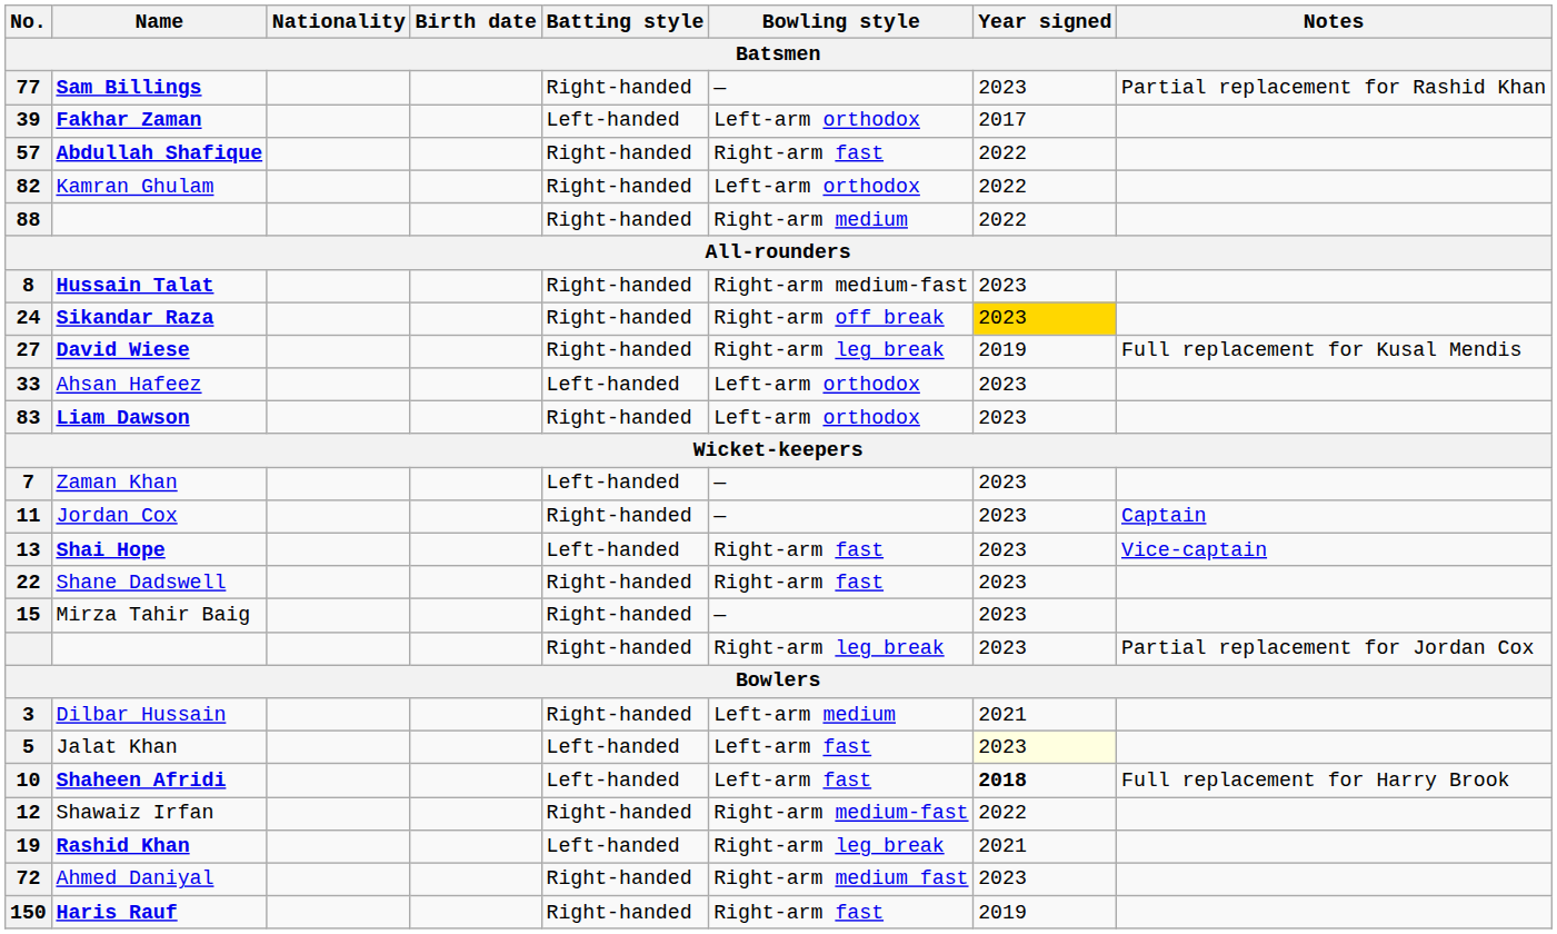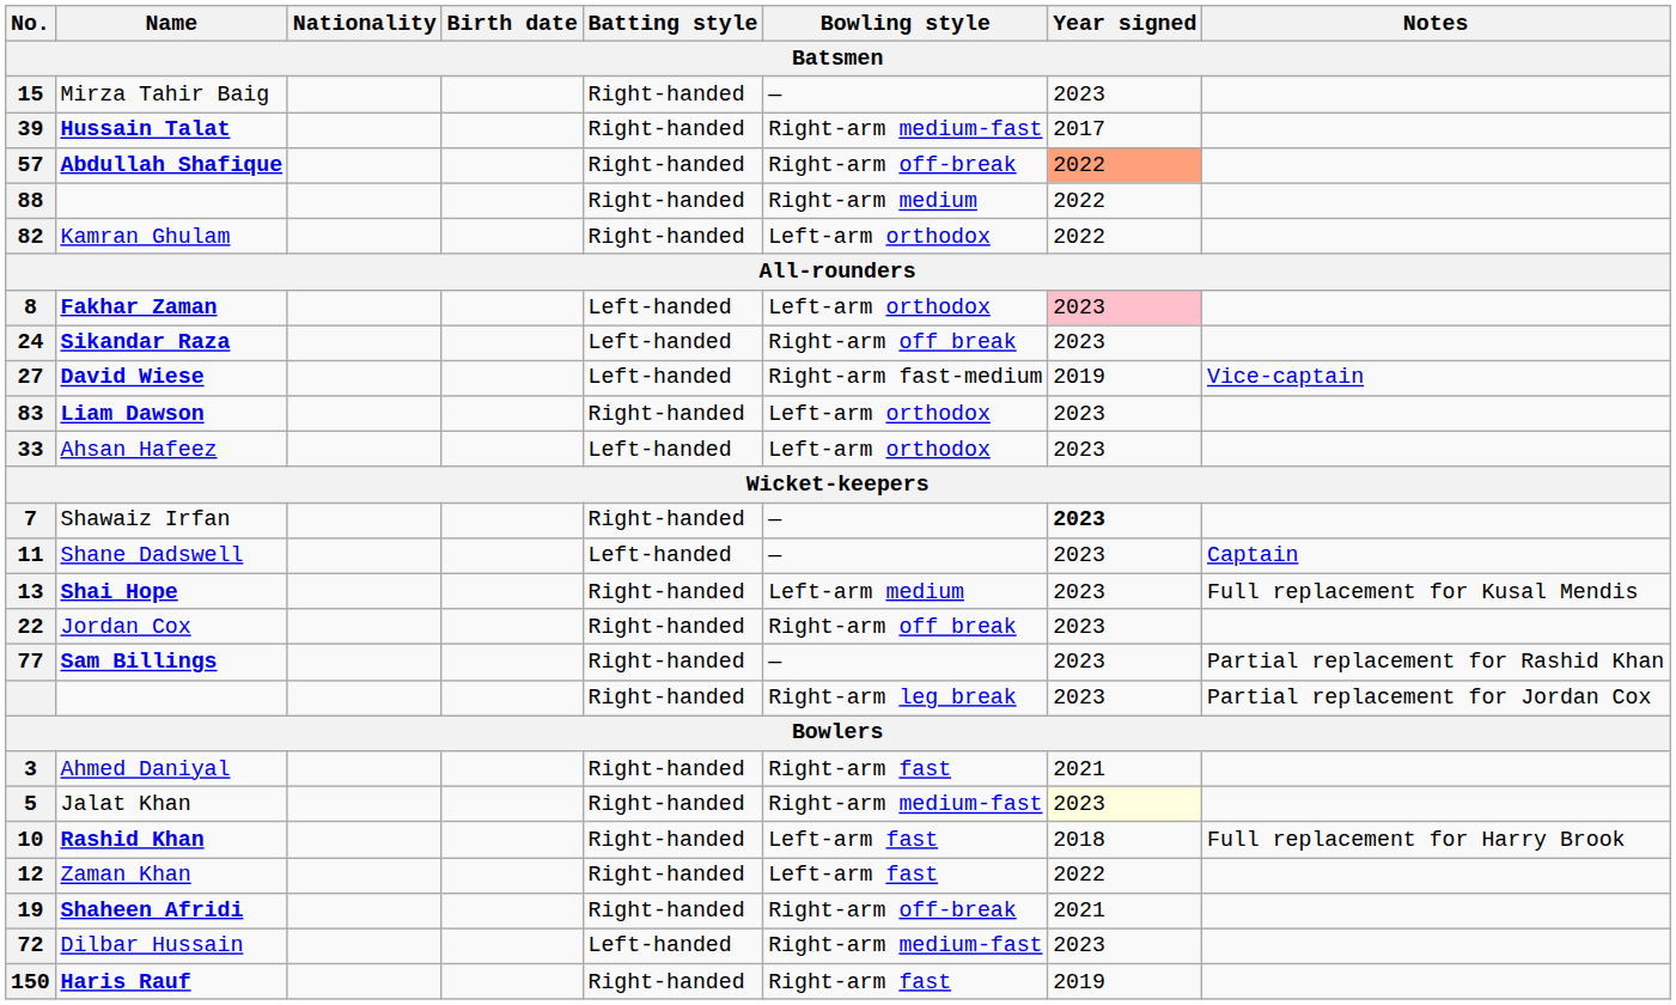 <table class="wikitable">
 <tr>
 <th>No.</th>
 <th>Name</th>
 <th>Nationality</th>
 <th>Birth date</th>
 <th>Batting style</th>
 <th>Bowling style</th>
 <th>Year signed</th>
 <th>Notes</th>
 </tr>
 <tr>
 <th colspan="8">Batsmen</th>
 </tr>
 <tr>
-<th>77</th>
-<td><strong><a href='#'>Sam Billings</a></strong></td>
+<th>15</th>
+<td>Mirza Tahir Baig</td>
 <td></td>
 <td></td>
 <td>Right-handed</td>
 <td>—</td>
 <td>2023</td>
-<td>Partial replacement for Rashid Khan</td>
+<td></td>
 </tr>
 <tr>
 <th>39</th>
-<td><strong><a href='#'>Fakhar Zaman</a></strong></td>
+<td><strong><a href='#'>Hussain Talat</a></strong></td>
 <td></td>
 <td></td>
-<td>Left-handed</td>
-<td>Left-arm <a href='#'>orthodox</a></td>
+<td>Right-handed</td>
+<td>Right-arm <a href='#'>medium-fast</a></td>
 <td>2017</td>
 <td></td>
 </tr>
 <tr>
 <th>57</th>
 <td><strong><a href='#'>Abdullah Shafique</a></strong></td>
 <td></td>
 <td></td>
 <td>Right-handed</td>
-<td>Right-arm <a href='#'>fast</a></td>
+<td>Right-arm <a href='#'>off-break</a></td>
+<td style="background: lightsalmon;">2022</td>
+<td></td>
+</tr>
+<tr>
+<th>88</th>
+<td></td>
+<td></td>
+<td></td>
+<td>Right-handed</td>
+<td>Right-arm <a href='#'>medium</a></td>
 <td>2022</td>
 <td></td>
 </tr>
 <tr>
 <th>82</th>
 <td><a href='#'>Kamran Ghulam</a></td>
 <td></td>
 <td></td>
 <td>Right-handed</td>
 <td>Left-arm <a href='#'>orthodox</a></td>
 <td>2022</td>
 <td></td>
 </tr>
 <tr>
-<th>88</th>
-<td></td>
-<td></td>
-<td></td>
-<td>Right-handed</td>
-<td>Right-arm <a href='#'>medium</a></td>
-<td>2022</td>
-<td></td>
-</tr>
-<tr>
 <th colspan="8">All-rounders</th>
 </tr>
 <tr>
 <th>8</th>
-<td><strong><a href='#'>Hussain Talat</a></strong></td>
+<td><strong><a href='#'>Fakhar Zaman</a></strong></td>
 <td></td>
 <td></td>
-<td>Right-handed</td>
-<td>Right-arm medium-fast</td>
-<td>2023</td>
+<td>Left-handed</td>
+<td>Left-arm <a href='#'>orthodox</a></td>
+<td style="background: pink;">2023</td>
 <td></td>
 </tr>
 <tr>
 <th>24</th>
 <td><strong><a href='#'>Sikandar Raza</a></strong></td>
 <td></td>
 <td></td>
-<td>Right-handed</td>
+<td>Left-handed</td>
 <td>Right-arm <a href='#'>off break</a></td>
-<td style="background: gold;">2023</td>
+<td>2023</td>
 <td></td>
 </tr>
 <tr>
 <th>27</th>
 <td><strong><a href='#'>David Wiese</a></strong></td>
 <td></td>
 <td></td>
+<td>Left-handed</td>
+<td>Right-arm fast-medium</td>
+<td>2019</td>
+<td><a href='#'>Vice-captain</a></td>
+</tr>
+<tr>
+<th>83</th>
+<td><strong><a href='#'>Liam Dawson</a></strong></td>
+<td></td>
+<td></td>
 <td>Right-handed</td>
-<td>Right-arm <a href='#'>leg break</a></td>
-<td>2019</td>
-<td>Full replacement for Kusal Mendis</td>
+<td>Left-arm <a href='#'>orthodox</a></td>
+<td>2023</td>
+<td></td>
 </tr>
 <tr>
 <th>33</th>
 <td><a href='#'>Ahsan Hafeez</a></td>
 <td></td>
 <td></td>
 <td>Left-handed</td>
 <td>Left-arm <a href='#'>orthodox</a></td>
 <td>2023</td>
 <td></td>
 </tr>
 <tr>
-<th>83</th>
-<td><strong><a href='#'>Liam Dawson</a></strong></td>
-<td></td>
-<td></td>
-<td>Right-handed</td>
-<td>Left-arm <a href='#'>orthodox</a></td>
-<td>2023</td>
-<td></td>
-</tr>
-<tr>
 <th colspan="8">Wicket-keepers</th>
 </tr>
 <tr>
 <th>7</th>
-<td><a href='#'>Zaman Khan</a></td>
+<td>Shawaiz Irfan</td>
 <td></td>
 <td></td>
-<td>Left-handed</td>
+<td>Right-handed</td>
 <td>—</td>
-<td>2023</td>
+<td><strong>2023</strong></td>
 <td></td>
 </tr>
 <tr>
 <th>11</th>
-<td><a href='#'>Jordan Cox</a></td>
+<td><a href='#'>Shane Dadswell</a></td>
 <td></td>
 <td></td>
-<td>Right-handed</td>
+<td>Left-handed</td>
 <td>—</td>
 <td>2023</td>
 <td><a href='#'>Captain</a></td>
 </tr>
 <tr>
 <th>13</th>
 <td><strong><a href='#'>Shai Hope</a></strong></td>
 <td></td>
 <td></td>
-<td>Left-handed</td>
-<td>Right-arm <a href='#'>fast</a></td>
+<td>Right-handed</td>
+<td>Left-arm <a href='#'>medium</a></td>
 <td>2023</td>
-<td><a href='#'>Vice-captain</a></td>
+<td>Full replacement for Kusal Mendis</td>
 </tr>
 <tr>
 <th>22</th>
-<td><a href='#'>Shane Dadswell</a></td>
+<td><a href='#'>Jordan Cox</a></td>
 <td></td>
 <td></td>
 <td>Right-handed</td>
-<td>Right-arm <a href='#'>fast</a></td>
+<td>Right-arm <a href='#'>off break</a></td>
 <td>2023</td>
 <td></td>
 </tr>
 <tr>
-<th>15</th>
-<td>Mirza Tahir Baig</td>
+<th>77</th>
+<td><strong><a href='#'>Sam Billings</a></strong></td>
 <td></td>
 <td></td>
 <td>Right-handed</td>
 <td>—</td>
 <td>2023</td>
-<td></td>
+<td>Partial replacement for Rashid Khan</td>
 </tr>
 <tr>
 <th></th>
 <td></td>
 <td></td>
 <td></td>
 <td>Right-handed</td>
 <td>Right-arm <a href='#'>leg break</a></td>
 <td>2023</td>
 <td>Partial replacement for Jordan Cox</td>
 </tr>
 <tr>
 <th colspan="8">Bowlers</th>
 </tr>
 <tr>
 <th>3</th>
-<td><a href='#'>Dilbar Hussain</a></td>
+<td><a href='#'>Ahmed Daniyal</a></td>
 <td></td>
 <td></td>
 <td>Right-handed</td>
-<td>Left-arm <a href='#'>medium</a></td>
+<td>Right-arm <a href='#'>fast</a></td>
 <td>2021</td>
 <td></td>
 </tr>
 <tr>
 <th>5</th>
 <td>Jalat Khan</td>
 <td></td>
 <td></td>
-<td>Left-handed</td>
-<td>Left-arm <a href='#'>fast</a></td>
+<td>Right-handed</td>
+<td>Right-arm <a href='#'>medium-fast</a></td>
 <td style="background: lightyellow;">2023</td>
 <td></td>
 </tr>
 <tr>
 <th>10</th>
-<td><strong><a href='#'>Shaheen Afridi</a></strong></td>
+<td><strong><a href='#'>Rashid Khan</a></strong></td>
 <td></td>
 <td></td>
-<td>Left-handed</td>
+<td>Right-handed</td>
 <td>Left-arm <a href='#'>fast</a></td>
-<td><strong>2018</strong></td>
+<td>2018</td>
 <td>Full replacement for Harry Brook</td>
 </tr>
 <tr>
 <th>12</th>
-<td>Shawaiz Irfan</td>
+<td><a href='#'>Zaman Khan</a></td>
 <td></td>
 <td></td>
 <td>Right-handed</td>
-<td>Right-arm <a href='#'>medium-fast</a></td>
+<td>Left-arm <a href='#'>fast</a></td>
 <td>2022</td>
 <td></td>
 </tr>
 <tr>
 <th>19</th>
-<td><strong><a href='#'>Rashid Khan</a></strong></td>
+<td><strong><a href='#'>Shaheen Afridi</a></strong></td>
 <td></td>
 <td></td>
-<td>Left-handed</td>
-<td>Right-arm <a href='#'>leg break</a></td>
+<td>Right-handed</td>
+<td>Right-arm <a href='#'>off-break</a></td>
 <td>2021</td>
 <td></td>
 </tr>
 <tr>
 <th>72</th>
-<td><a href='#'>Ahmed Daniyal</a></td>
+<td><a href='#'>Dilbar Hussain</a></td>
 <td></td>
 <td></td>
-<td>Right-handed</td>
-<td>Right-arm <a href='#'>medium fast</a></td>
+<td>Left-handed</td>
+<td>Right-arm <a href='#'>medium-fast</a></td>
 <td>2023</td>
 <td></td>
 </tr>
 <tr>
 <th>150</th>
 <td><strong><a href='#'>Haris Rauf</a></strong></td>
 <td></td>
 <td></td>
 <td>Right-handed</td>
 <td>Right-arm <a href='#'>fast</a></td>
 <td>2019</td>
 <td></td>
 </tr>
 </table>
